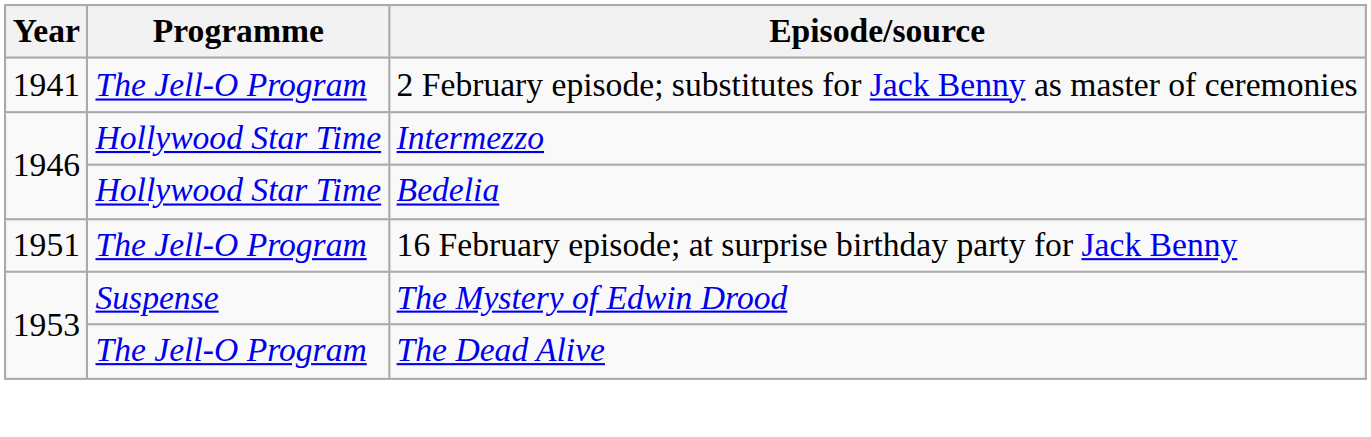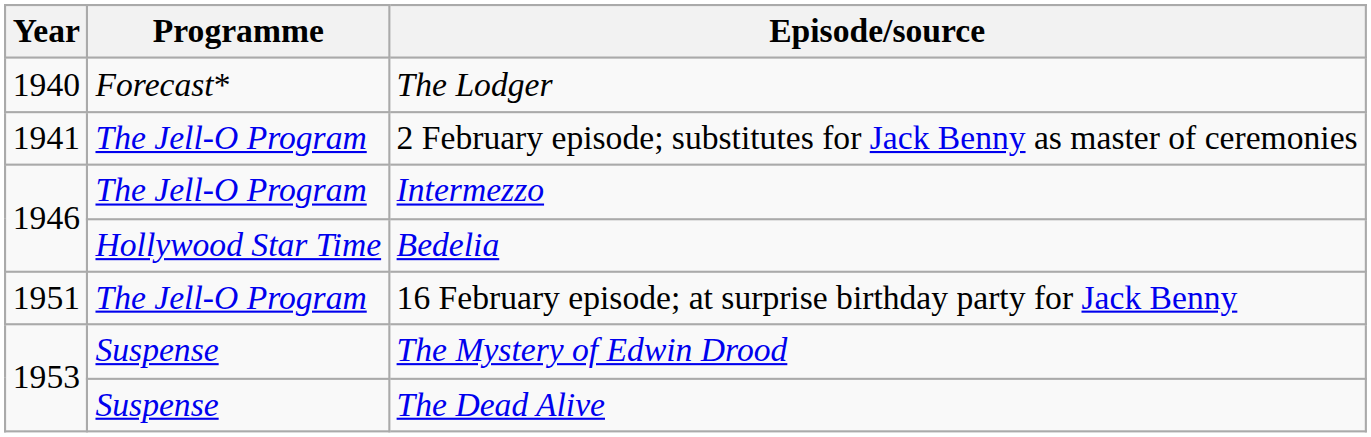 <table class="wikitable">
 <tr>
 <th>Year</th>
 <th>Programme</th>
 <th>Episode/source</th>
+</tr>
+<tr>
+<td>1940</td>
+<td><em>Forecast</em>*</td>
+<td><em>The Lodger</em></td>
 </tr>
 <tr>
 <td>1941</td>
 <td><em><a href='#'>The Jell-O Program</a></em></td>
 <td>2 February episode; substitutes for <a href='#'>Jack Benny</a> as master of ceremonies</td>
 </tr>
 <tr>
 <td rowspan="2">1946</td>
-<td><em><a href='#'>Hollywood Star Time</a></em></td>
+<td><em><a href='#'>The Jell-O Program</a></em></td>
 <td><em><a href='#'>Intermezzo</a></em></td>
 </tr>
 <tr>
 <td><em><a href='#'>Hollywood Star Time</a></em></td>
 <td><em><a href='#'>Bedelia</a></em></td>
 </tr>
 <tr>
 <td>1951</td>
 <td><em><a href='#'>The Jell-O Program</a></em></td>
 <td>16 February episode; at surprise birthday party for <a href='#'>Jack Benny</a></td>
 </tr>
 <tr>
 <td rowspan="2">1953</td>
 <td><em><a href='#'>Suspense</a></em></td>
 <td><em><a href='#'>The Mystery of Edwin Drood</a></em></td>
 </tr>
 <tr>
-<td><em><a href='#'>The Jell-O Program</a></em></td>
+<td><em><a href='#'>Suspense</a></em></td>
 <td><em><a href='#'>The Dead Alive</a></em></td>
 </tr>
 </table>
